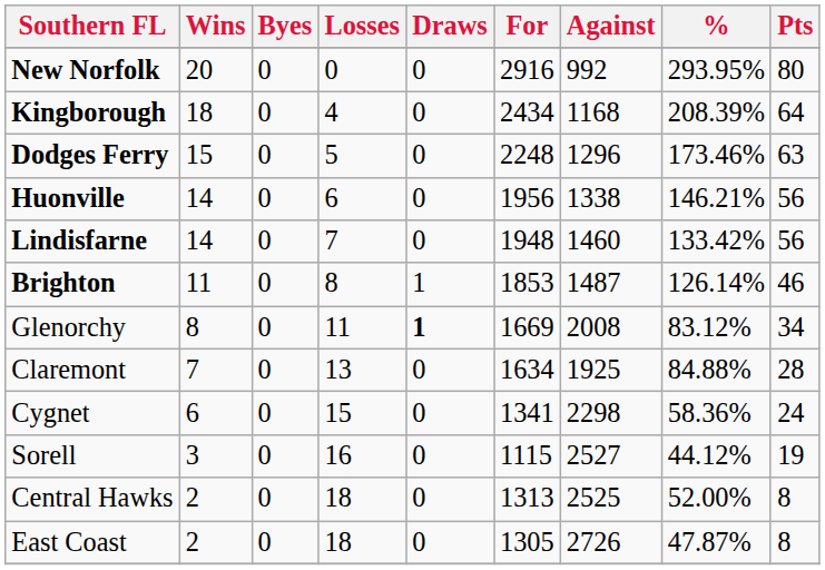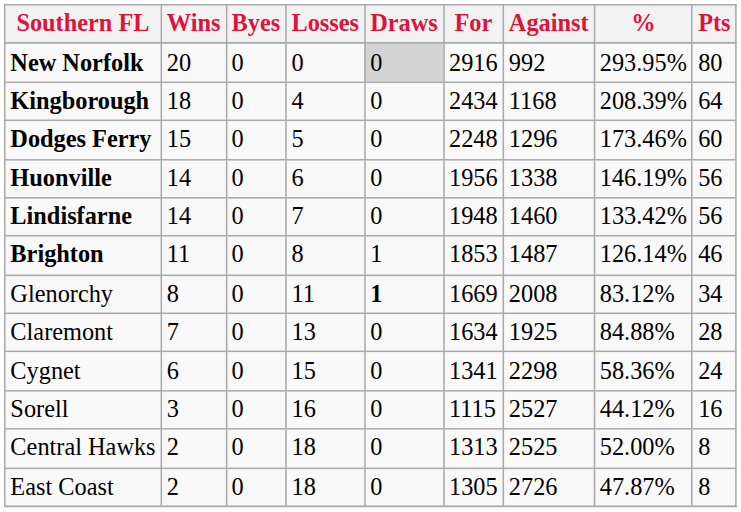 <table class="wikitable">
 <tr>
 <th style="color:crimson">Southern  FL</th>
 <th style="color:crimson">Wins</th>
 <th style="color:crimson">Byes</th>
 <th style="color:crimson">Losses</th>
 <th style="color:crimson">Draws</th>
 <th style="color:crimson">For</th>
 <th style="color:crimson">Against</th>
 <th style="color:crimson">%</th>
 <th style="color:crimson">Pts</th>
 </tr>
 <tr>
 </tr>
 <tr>
 </tr>
 <tr>
 <td><strong>	New Norfolk	</strong></td>
 <td>20</td>
 <td>0</td>
 <td>0</td>
-<td>0</td>
+<td style="background: lightgrey;">0</td>
 <td>2916</td>
 <td>992</td>
 <td>293.95%</td>
 <td>80</td>
 </tr>
 <tr>
 <td><strong>	Kingborough	</strong></td>
 <td>18</td>
 <td>0</td>
 <td>4</td>
 <td>0</td>
 <td>2434</td>
 <td>1168</td>
 <td>208.39%</td>
 <td>64</td>
 </tr>
 <tr>
 <td><strong>	Dodges Ferry	</strong></td>
 <td>15</td>
 <td>0</td>
 <td>5</td>
 <td>0</td>
 <td>2248</td>
 <td>1296</td>
 <td>173.46%</td>
-<td>63</td>
+<td>60</td>
 </tr>
 <tr>
 <td><strong>	Huonville	</strong></td>
 <td>14</td>
 <td>0</td>
 <td>6</td>
 <td>0</td>
 <td>1956</td>
 <td>1338</td>
-<td>146.21%</td>
+<td>146.19%</td>
 <td>56</td>
 </tr>
 <tr>
 <td><strong>	Lindisfarne	</strong></td>
 <td>14</td>
 <td>0</td>
 <td>7</td>
 <td>0</td>
 <td>1948</td>
 <td>1460</td>
 <td>133.42%</td>
 <td>56</td>
 </tr>
 <tr>
 <td><strong>	Brighton	</strong></td>
 <td>11</td>
 <td>0</td>
 <td>8</td>
 <td>1</td>
 <td>1853</td>
 <td>1487</td>
 <td>126.14%</td>
 <td>46</td>
 </tr>
 <tr>
 <td>Glenorchy</td>
 <td>8</td>
 <td>0</td>
 <td>11</td>
 <td><strong>1</strong></td>
 <td>1669</td>
 <td>2008</td>
 <td>83.12%</td>
 <td>34</td>
 </tr>
 <tr>
 <td>Claremont</td>
 <td>7</td>
 <td>0</td>
 <td>13</td>
 <td>0</td>
 <td>1634</td>
 <td>1925</td>
 <td>84.88%</td>
 <td>28</td>
 </tr>
 <tr>
 <td>Cygnet</td>
 <td>6</td>
 <td>0</td>
 <td>15</td>
 <td>0</td>
 <td>1341</td>
 <td>2298</td>
 <td>58.36%</td>
 <td>24</td>
 </tr>
 <tr>
 <td>Sorell</td>
 <td>3</td>
 <td>0</td>
 <td>16</td>
 <td>0</td>
 <td>1115</td>
 <td>2527</td>
 <td>44.12%</td>
-<td>19</td>
+<td>16</td>
 </tr>
 <tr>
 <td>Central Hawks</td>
 <td>2</td>
 <td>0</td>
 <td>18</td>
 <td>0</td>
 <td>1313</td>
 <td>2525</td>
 <td>52.00%</td>
 <td>8</td>
 </tr>
 <tr>
 <td>East Coast</td>
 <td>2</td>
 <td>0</td>
 <td>18</td>
 <td>0</td>
 <td>1305</td>
 <td>2726</td>
 <td>47.87%</td>
 <td>8</td>
 </tr>
 <tr>
 </tr>
 </table>
